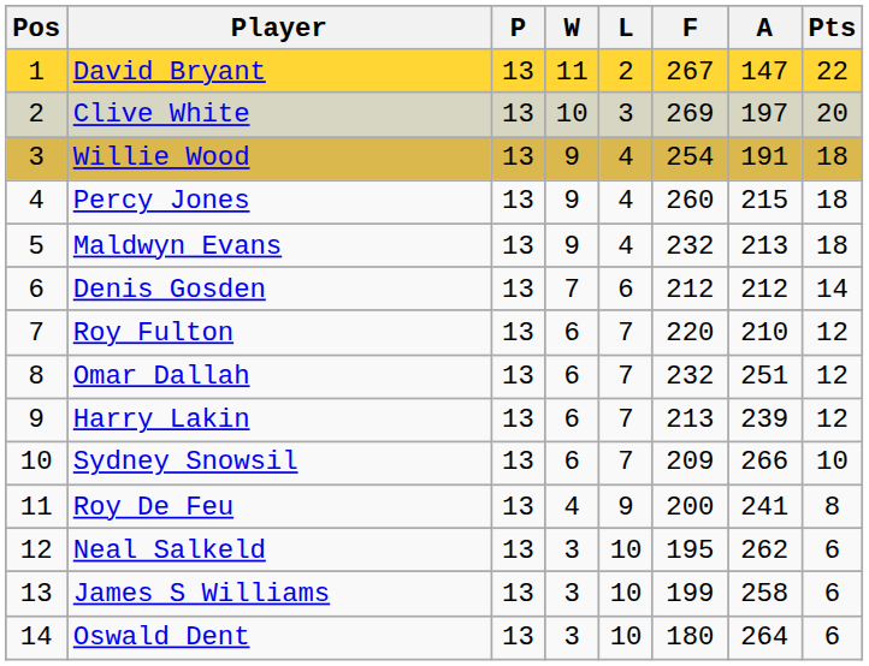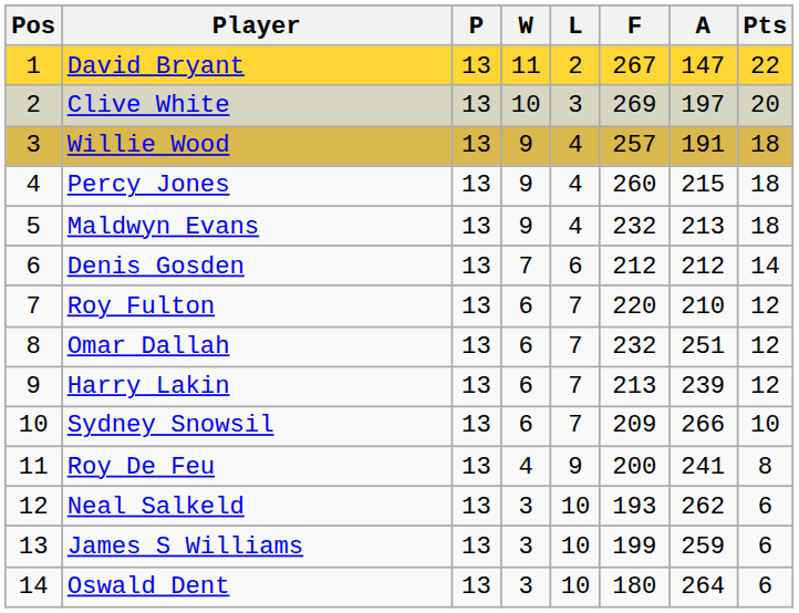 <table class="wikitable" style="font-size: 100%">
 <tr>
 <th width=20>Pos</th>
 <th width=200>Player</th>
 <th width=20>P</th>
 <th width=20>W</th>
 <th width=20>L</th>
 <th width=30>F</th>
 <th width=30>A</th>
 <th width=20>Pts</th>
 </tr>
 <tr align=center style="background: #FFD633;">
 <td>1</td>
 <td align="left"> <a href='#'>David Bryant</a></td>
 <td>13</td>
 <td>11</td>
 <td>2</td>
 <td>267</td>
 <td>147</td>
 <td>22</td>
 </tr>
 <tr align=center style="background: #D6D6C2;">
 <td>2</td>
 <td align="left"> <a href='#'>Clive White</a></td>
 <td>13</td>
 <td>10</td>
 <td>3</td>
 <td>269</td>
 <td>197</td>
 <td>20</td>
 </tr>
 <tr align=center style="background: #DBB84D;">
 <td>3</td>
 <td align="left"> <a href='#'>Willie Wood</a></td>
 <td>13</td>
 <td>9</td>
 <td>4</td>
-<td>254</td>
+<td>257</td>
 <td>191</td>
 <td>18</td>
 </tr>
 <tr align=center>
 <td>4</td>
 <td align="left"> <a href='#'>Percy Jones</a></td>
 <td>13</td>
 <td>9</td>
 <td>4</td>
 <td>260</td>
 <td>215</td>
 <td>18</td>
 </tr>
 <tr align=center>
 <td>5</td>
 <td align="left"> <a href='#'>Maldwyn Evans</a></td>
 <td>13</td>
 <td>9</td>
 <td>4</td>
 <td>232</td>
 <td>213</td>
 <td>18</td>
 </tr>
 <tr align=center>
 <td>6</td>
 <td align="left"> <a href='#'>Denis Gosden</a></td>
 <td>13</td>
 <td>7</td>
 <td>6</td>
 <td>212</td>
 <td>212</td>
 <td>14</td>
 </tr>
 <tr align=center>
 <td>7</td>
 <td align="left"> <a href='#'>Roy Fulton</a></td>
 <td>13</td>
 <td>6</td>
 <td>7</td>
 <td>220</td>
 <td>210</td>
 <td>12</td>
 </tr>
 <tr align=center>
 <td>8</td>
 <td align="left"> <a href='#'>Omar Dallah</a></td>
 <td>13</td>
 <td>6</td>
 <td>7</td>
 <td>232</td>
 <td>251</td>
 <td>12</td>
 </tr>
 <tr align=center>
 <td>9</td>
 <td align="left"> <a href='#'>Harry Lakin</a></td>
 <td>13</td>
 <td>6</td>
 <td>7</td>
 <td>213</td>
 <td>239</td>
 <td>12</td>
 </tr>
 <tr align=center>
 <td>10</td>
 <td align="left"> <a href='#'>Sydney Snowsil</a></td>
 <td>13</td>
 <td>6</td>
 <td>7</td>
 <td>209</td>
 <td>266</td>
 <td>10</td>
 </tr>
 <tr align=center>
 <td>11</td>
 <td align="left"> <a href='#'>Roy De Feu</a></td>
 <td>13</td>
 <td>4</td>
 <td>9</td>
 <td>200</td>
 <td>241</td>
 <td>8</td>
 </tr>
 <tr align=center>
 <td>12</td>
 <td align="left"> <a href='#'>Neal Salkeld</a></td>
 <td>13</td>
 <td>3</td>
 <td>10</td>
-<td>195</td>
+<td>193</td>
 <td>262</td>
 <td>6</td>
 </tr>
 <tr align=center>
 <td>13</td>
 <td align="left"> <a href='#'>James S Williams</a></td>
 <td>13</td>
 <td>3</td>
 <td>10</td>
 <td>199</td>
-<td>258</td>
+<td>259</td>
 <td>6</td>
 </tr>
 <tr align=center>
 <td>14</td>
 <td align="left"> <a href='#'>Oswald Dent</a></td>
 <td>13</td>
 <td>3</td>
 <td>10</td>
 <td>180</td>
 <td>264</td>
 <td>6</td>
 </tr>
 </table>
